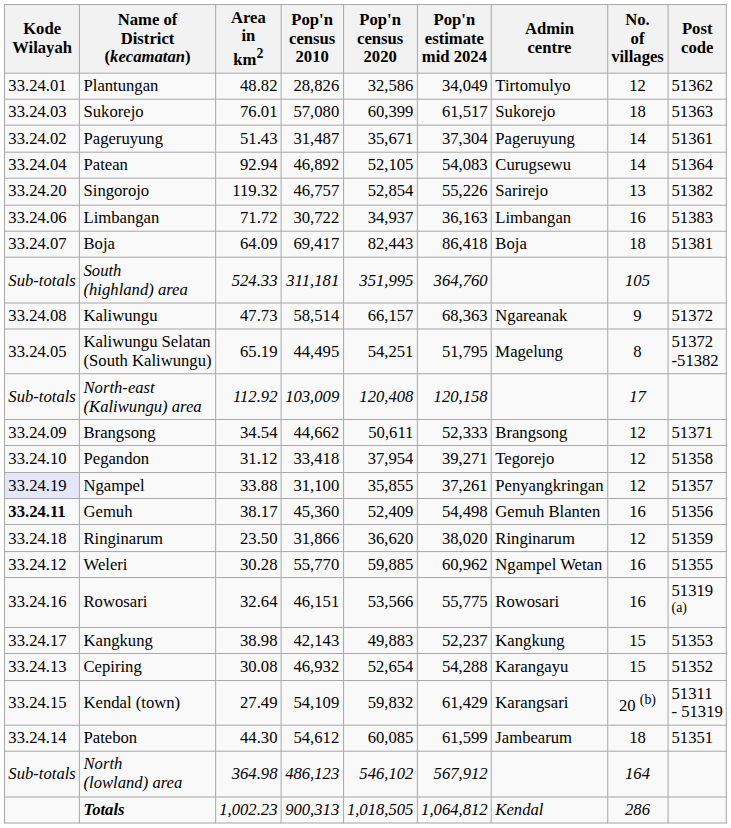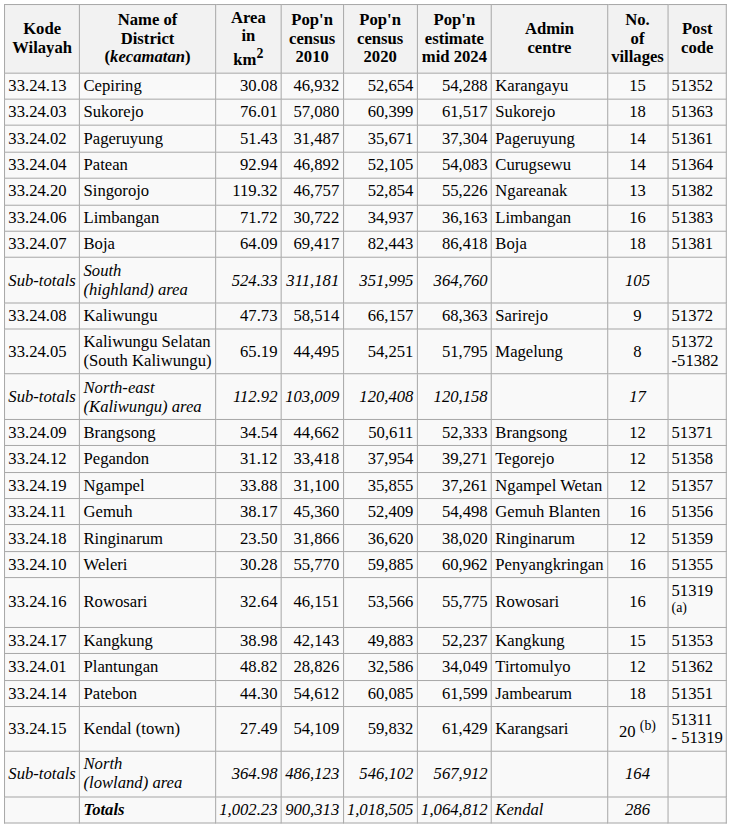 <table class="sortable wikitable">
 <tr>
 <th>Kode <br>Wilayah</th>
 <th>Name of<br>District<br>(<em>kecamatan</em>)</th>
 <th>Area <br> in<br>km<sup>2</sup></th>
 <th>Pop'n<br>census<br>2010</th>
 <th>Pop'n<br>census<br>2020</th>
 <th>Pop'n<br>estimate<br>mid 2024</th>
 <th>Admin<br> centre</th>
 <th>No.<br>of<br>villages</th>
 <th>Post<br>code</th>
 </tr>
 <tr>
-<td>33.24.01</td>
-<td>Plantungan</td>
-<td align="right">48.82</td>
-<td align="right">28,826</td>
-<td align="right">32,586</td>
-<td align="right">34,049</td>
-<td>Tirtomulyo</td>
-<td align="center">12</td>
-<td>51362</td>
+<td>33.24.13</td>
+<td>Cepiring</td>
+<td align="right">30.08</td>
+<td align="right">46,932</td>
+<td align="right">52,654</td>
+<td align="right">54,288</td>
+<td>Karangayu</td>
+<td align="center">15</td>
+<td>51352</td>
 </tr>
 <tr>
 <td>33.24.03</td>
 <td>Sukorejo</td>
 <td align="right">76.01</td>
 <td align="right">57,080</td>
 <td align="right">60,399</td>
 <td align="right">61,517</td>
 <td>Sukorejo</td>
 <td align="center">18</td>
 <td>51363</td>
 </tr>
 <tr>
 <td>33.24.02</td>
 <td>Pageruyung</td>
 <td align="right">51.43</td>
 <td align="right">31,487</td>
 <td align="right">35,671</td>
 <td align="right">37,304</td>
 <td>Pageruyung</td>
 <td align="center">14</td>
 <td>51361</td>
 </tr>
 <tr>
 <td>33.24.04</td>
 <td>Patean</td>
 <td align="right">92.94</td>
 <td align="right">46,892</td>
 <td align="right">52,105</td>
 <td align="right">54,083</td>
 <td>Curugsewu</td>
 <td align="center">14</td>
 <td>51364</td>
 </tr>
 <tr>
 <td>33.24.20</td>
 <td>Singorojo</td>
 <td align="right">119.32</td>
 <td align="right">46,757</td>
 <td align="right">52,854</td>
 <td align="right">55,226</td>
-<td>Sarirejo</td>
+<td>Ngareanak</td>
 <td align="center">13</td>
 <td>51382</td>
 </tr>
 <tr>
 <td>33.24.06</td>
 <td>Limbangan</td>
 <td align="right">71.72</td>
 <td align="right">30,722</td>
 <td align="right">34,937</td>
 <td align="right">36,163</td>
 <td>Limbangan</td>
 <td align="center">16</td>
 <td>51383</td>
 </tr>
 <tr>
 <td>33.24.07</td>
 <td>Boja</td>
 <td align="right">64.09</td>
 <td align="right">69,417</td>
 <td align="right">82,443</td>
 <td align="right">86,418</td>
 <td>Boja</td>
 <td align="center">18</td>
 <td>51381</td>
 </tr>
 <tr>
 <td><em>Sub-totals</em></td>
 <td><em>South <br>(highland) area</em></td>
 <td align="right"><em>524.33</em></td>
 <td align="right"><em>311,181</em></td>
 <td align="right"><em>351,995</em></td>
 <td align="right"><em>364,760</em></td>
 <td></td>
 <td align="center"><em>105</em></td>
 <td></td>
 </tr>
 <tr>
 <td>33.24.08</td>
 <td>Kaliwungu</td>
 <td align="right">47.73</td>
 <td align="right">58,514</td>
 <td align="right">66,157</td>
 <td align="right">68,363</td>
-<td>Ngareanak</td>
+<td>Sarirejo</td>
 <td align="center">9</td>
 <td>51372</td>
 </tr>
 <tr>
 <td>33.24.05</td>
 <td>Kaliwungu Selatan<br>(South Kaliwungu)</td>
 <td align="right">65.19</td>
 <td align="right">44,495</td>
 <td align="right">54,251</td>
 <td align="right">51,795</td>
 <td>Magelung</td>
 <td align="center">8</td>
 <td>51372<br>-51382</td>
 </tr>
 <tr>
 <td><em>Sub-totals</em></td>
 <td><em>North-east<br>(Kaliwungu) area</em></td>
 <td align="right"><em>112.92</em></td>
 <td align="right"><em>103,009</em></td>
 <td align="right"><em>120,408</em></td>
 <td align="right"><em>120,158</em></td>
 <td></td>
 <td align="center"><em>17</em></td>
 <td></td>
 </tr>
 <tr>
 <td>33.24.09</td>
 <td>Brangsong</td>
 <td align="right">34.54</td>
 <td align="right">44,662</td>
 <td align="right">50,611</td>
 <td align="right">52,333</td>
 <td>Brangsong</td>
 <td align="center">12</td>
 <td>51371</td>
 </tr>
 <tr>
-<td>33.24.10</td>
+<td>33.24.12</td>
 <td>Pegandon</td>
 <td align="right">31.12</td>
 <td align="right">33,418</td>
 <td align="right">37,954</td>
 <td align="right">39,271</td>
 <td>Tegorejo</td>
 <td align="center">12</td>
 <td>51358</td>
 </tr>
 <tr>
-<td style="background: lavender;">33.24.19</td>
+<td>33.24.19</td>
 <td>Ngampel</td>
 <td align="right">33.88</td>
 <td align="right">31,100</td>
 <td align="right">35,855</td>
 <td align="right">37,261</td>
-<td>Penyangkringan</td>
+<td>Ngampel Wetan</td>
 <td align="center">12</td>
 <td>51357</td>
 </tr>
 <tr>
-<td><strong>33.24.11</strong></td>
+<td>33.24.11</td>
 <td>Gemuh</td>
 <td align="right">38.17</td>
 <td align="right">45,360</td>
 <td align="right">52,409</td>
 <td align="right">54,498</td>
 <td>Gemuh Blanten</td>
 <td align="center">16</td>
 <td>51356</td>
 </tr>
 <tr>
 <td>33.24.18</td>
 <td>Ringinarum</td>
 <td align="right">23.50</td>
 <td align="right">31,866</td>
 <td align="right">36,620</td>
 <td align="right">38,020</td>
 <td>Ringinarum</td>
 <td align="center">12</td>
 <td>51359</td>
 </tr>
 <tr>
-<td>33.24.12</td>
+<td>33.24.10</td>
 <td>Weleri</td>
 <td align="right">30.28</td>
 <td align="right">55,770</td>
 <td align="right">59,885</td>
 <td align="right">60,962</td>
-<td>Ngampel Wetan</td>
+<td>Penyangkringan</td>
 <td align="center">16</td>
 <td>51355</td>
 </tr>
 <tr>
 <td>33.24.16</td>
 <td>Rowosari</td>
 <td align="right">32.64</td>
 <td align="right">46,151</td>
 <td align="right">53,566</td>
 <td align="right">55,775</td>
 <td>Rowosari</td>
 <td align="center">16</td>
 <td>51319<br><sup>(a)</sup></td>
 </tr>
 <tr>
 <td>33.24.17</td>
 <td>Kangkung</td>
 <td align="right">38.98</td>
 <td align="right">42,143</td>
 <td align="right">49,883</td>
 <td align="right">52,237</td>
 <td>Kangkung</td>
 <td align="center">15</td>
 <td>51353</td>
 </tr>
 <tr>
-<td>33.24.13</td>
-<td>Cepiring</td>
-<td align="right">30.08</td>
-<td align="right">46,932</td>
-<td align="right">52,654</td>
-<td align="right">54,288</td>
-<td>Karangayu</td>
-<td align="center">15</td>
-<td>51352</td>
+<td>33.24.01</td>
+<td>Plantungan</td>
+<td align="right">48.82</td>
+<td align="right">28,826</td>
+<td align="right">32,586</td>
+<td align="right">34,049</td>
+<td>Tirtomulyo</td>
+<td align="center">12</td>
+<td>51362</td>
+</tr>
+<tr>
+<td>33.24.14</td>
+<td>Patebon</td>
+<td align="right">44.30</td>
+<td align="right">54,612</td>
+<td align="right">60,085</td>
+<td align="right">61,599</td>
+<td>Jambearum</td>
+<td align="center">18</td>
+<td>51351</td>
 </tr>
 <tr>
 <td>33.24.15</td>
 <td>Kendal (town)</td>
 <td align="right">27.49</td>
 <td align="right">54,109</td>
 <td align="right">59,832</td>
 <td align="right">61,429</td>
 <td>Karangsari</td>
 <td align="center">20 <sup>(b)</sup></td>
 <td>51311<br>- 51319</td>
-</tr>
-<tr>
-<td>33.24.14</td>
-<td>Patebon</td>
-<td align="right">44.30</td>
-<td align="right">54,612</td>
-<td align="right">60,085</td>
-<td align="right">61,599</td>
-<td>Jambearum</td>
-<td align="center">18</td>
-<td>51351</td>
 </tr>
 <tr>
 <td><em>Sub-totals</em></td>
 <td><em>North <br>(lowland) area</em></td>
 <td align="right"><em>364.98</em></td>
 <td align="right"><em>486,123</em></td>
 <td align="right"><em>546,102</em></td>
 <td align="right"><em>567,912</em></td>
 <td></td>
 <td align="center"><em>164</em></td>
 <td></td>
 </tr>
 <tr>
 <td></td>
 <td><strong><em>Totals</em></strong></td>
 <td align="right"><em>1,002.23</em></td>
 <td align="right"><em>900,313</em></td>
 <td align="right"><em>1,018,505</em></td>
 <td align="right"><em>1,064,812</em></td>
 <td><em>Kendal</em></td>
 <td align="center"><em>286</em></td>
 <td></td>
 </tr>
 </table>
